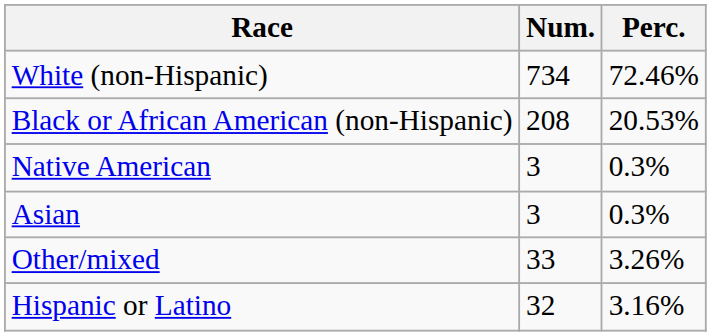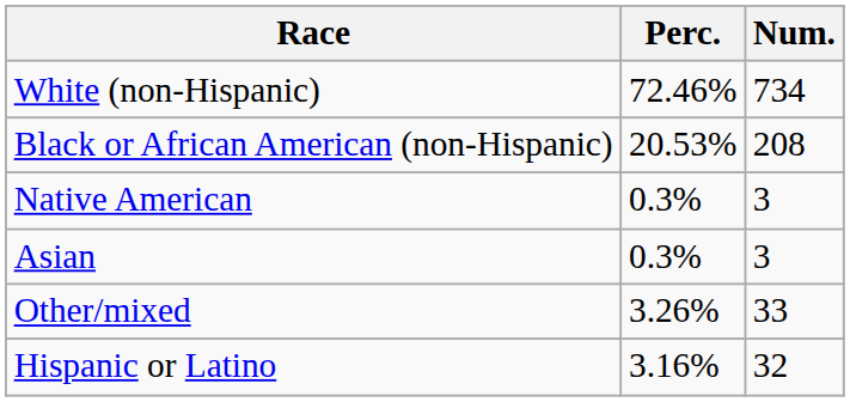 <table class="wikitable">
 <tr>
 <th>Race</th>
+<th>Perc.</th>
 <th>Num.</th>
-<th>Perc.</th>
 </tr>
 <tr>
 <td><a href='#'>White</a> (non-Hispanic)</td>
+<td>72.46%</td>
 <td>734</td>
-<td>72.46%</td>
 </tr>
 <tr>
 <td><a href='#'>Black or African American</a> (non-Hispanic)</td>
+<td>20.53%</td>
 <td>208</td>
-<td>20.53%</td>
 </tr>
 <tr>
 <td><a href='#'>Native American</a></td>
+<td>0.3%</td>
 <td>3</td>
-<td>0.3%</td>
 </tr>
 <tr>
 <td><a href='#'>Asian</a></td>
+<td>0.3%</td>
 <td>3</td>
-<td>0.3%</td>
 </tr>
 <tr>
 <td><a href='#'>Other/mixed</a></td>
+<td>3.26%</td>
 <td>33</td>
-<td>3.26%</td>
 </tr>
 <tr>
 <td><a href='#'>Hispanic</a> or <a href='#'>Latino</a></td>
+<td>3.16%</td>
 <td>32</td>
-<td>3.16%</td>
 </tr>
 </table>
